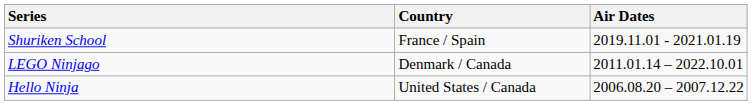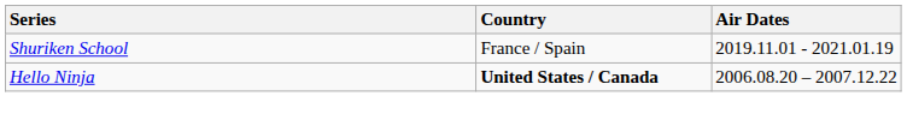 <table class="wikitable" border="1">
 <tr>
 <th width="408" style="text-align:left;">Series</th>
 <th width="200" style="text-align:left;">Country</th>
 <th width="160" style="text-align:left;">Air Dates</th>
 </tr>
 <tr>
 <td><em><a href='#'>Shuriken School</a></em></td>
 <td>France / Spain</td>
 <td>2019.11.01 - 2021.01.19</td>
 </tr>
 <tr>
-<td><em><a href='#'>LEGO Ninjago</a></em></td>
-<td>Denmark / Canada</td>
-<td>2011.01.14 – 2022.10.01</td>
-</tr>
-<tr>
 <td><em><a href='#'>Hello Ninja</a></em></td>
-<td>United States / Canada</td>
+<td><strong>United States / Canada</strong></td>
 <td>2006.08.20 – 2007.12.22</td>
 </tr>
 </table>
